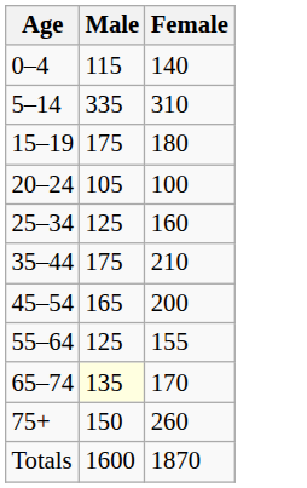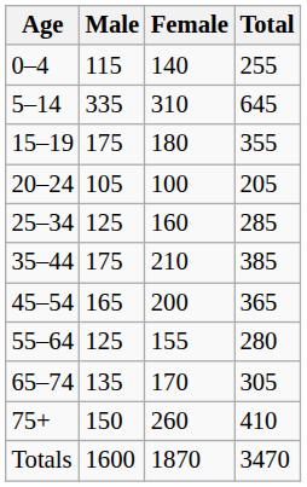 <table class="wikitable">
 <tr>
 <th>Age</th>
 <th>Male</th>
 <th>Female</th>
+<th>Total</th>
 </tr>
 <tr>
 <td>0–4</td>
 <td>115</td>
 <td>140</td>
+<td>255</td>
 </tr>
 <tr>
 <td>5–14</td>
 <td>335</td>
 <td>310</td>
+<td>645</td>
 </tr>
 <tr>
 <td>15–19</td>
 <td>175</td>
 <td>180</td>
+<td>355</td>
 </tr>
 <tr>
 <td>20–24</td>
 <td>105</td>
 <td>100</td>
+<td>205</td>
 </tr>
 <tr>
 <td>25–34</td>
 <td>125</td>
 <td>160</td>
+<td>285</td>
 </tr>
 <tr>
 <td>35–44</td>
 <td>175</td>
 <td>210</td>
+<td>385</td>
 </tr>
 <tr>
 <td>45–54</td>
 <td>165</td>
 <td>200</td>
+<td>365</td>
 </tr>
 <tr>
 <td>55–64</td>
 <td>125</td>
 <td>155</td>
+<td>280</td>
 </tr>
 <tr>
 <td>65–74</td>
-<td style="background: lightyellow;">135</td>
+<td>135</td>
 <td>170</td>
+<td>305</td>
 </tr>
 <tr>
 <td>75+</td>
 <td>150</td>
 <td>260</td>
+<td>410</td>
 </tr>
 <tr>
 <td>Totals</td>
 <td>1600</td>
 <td>1870</td>
+<td>3470</td>
 </tr>
 </table>
